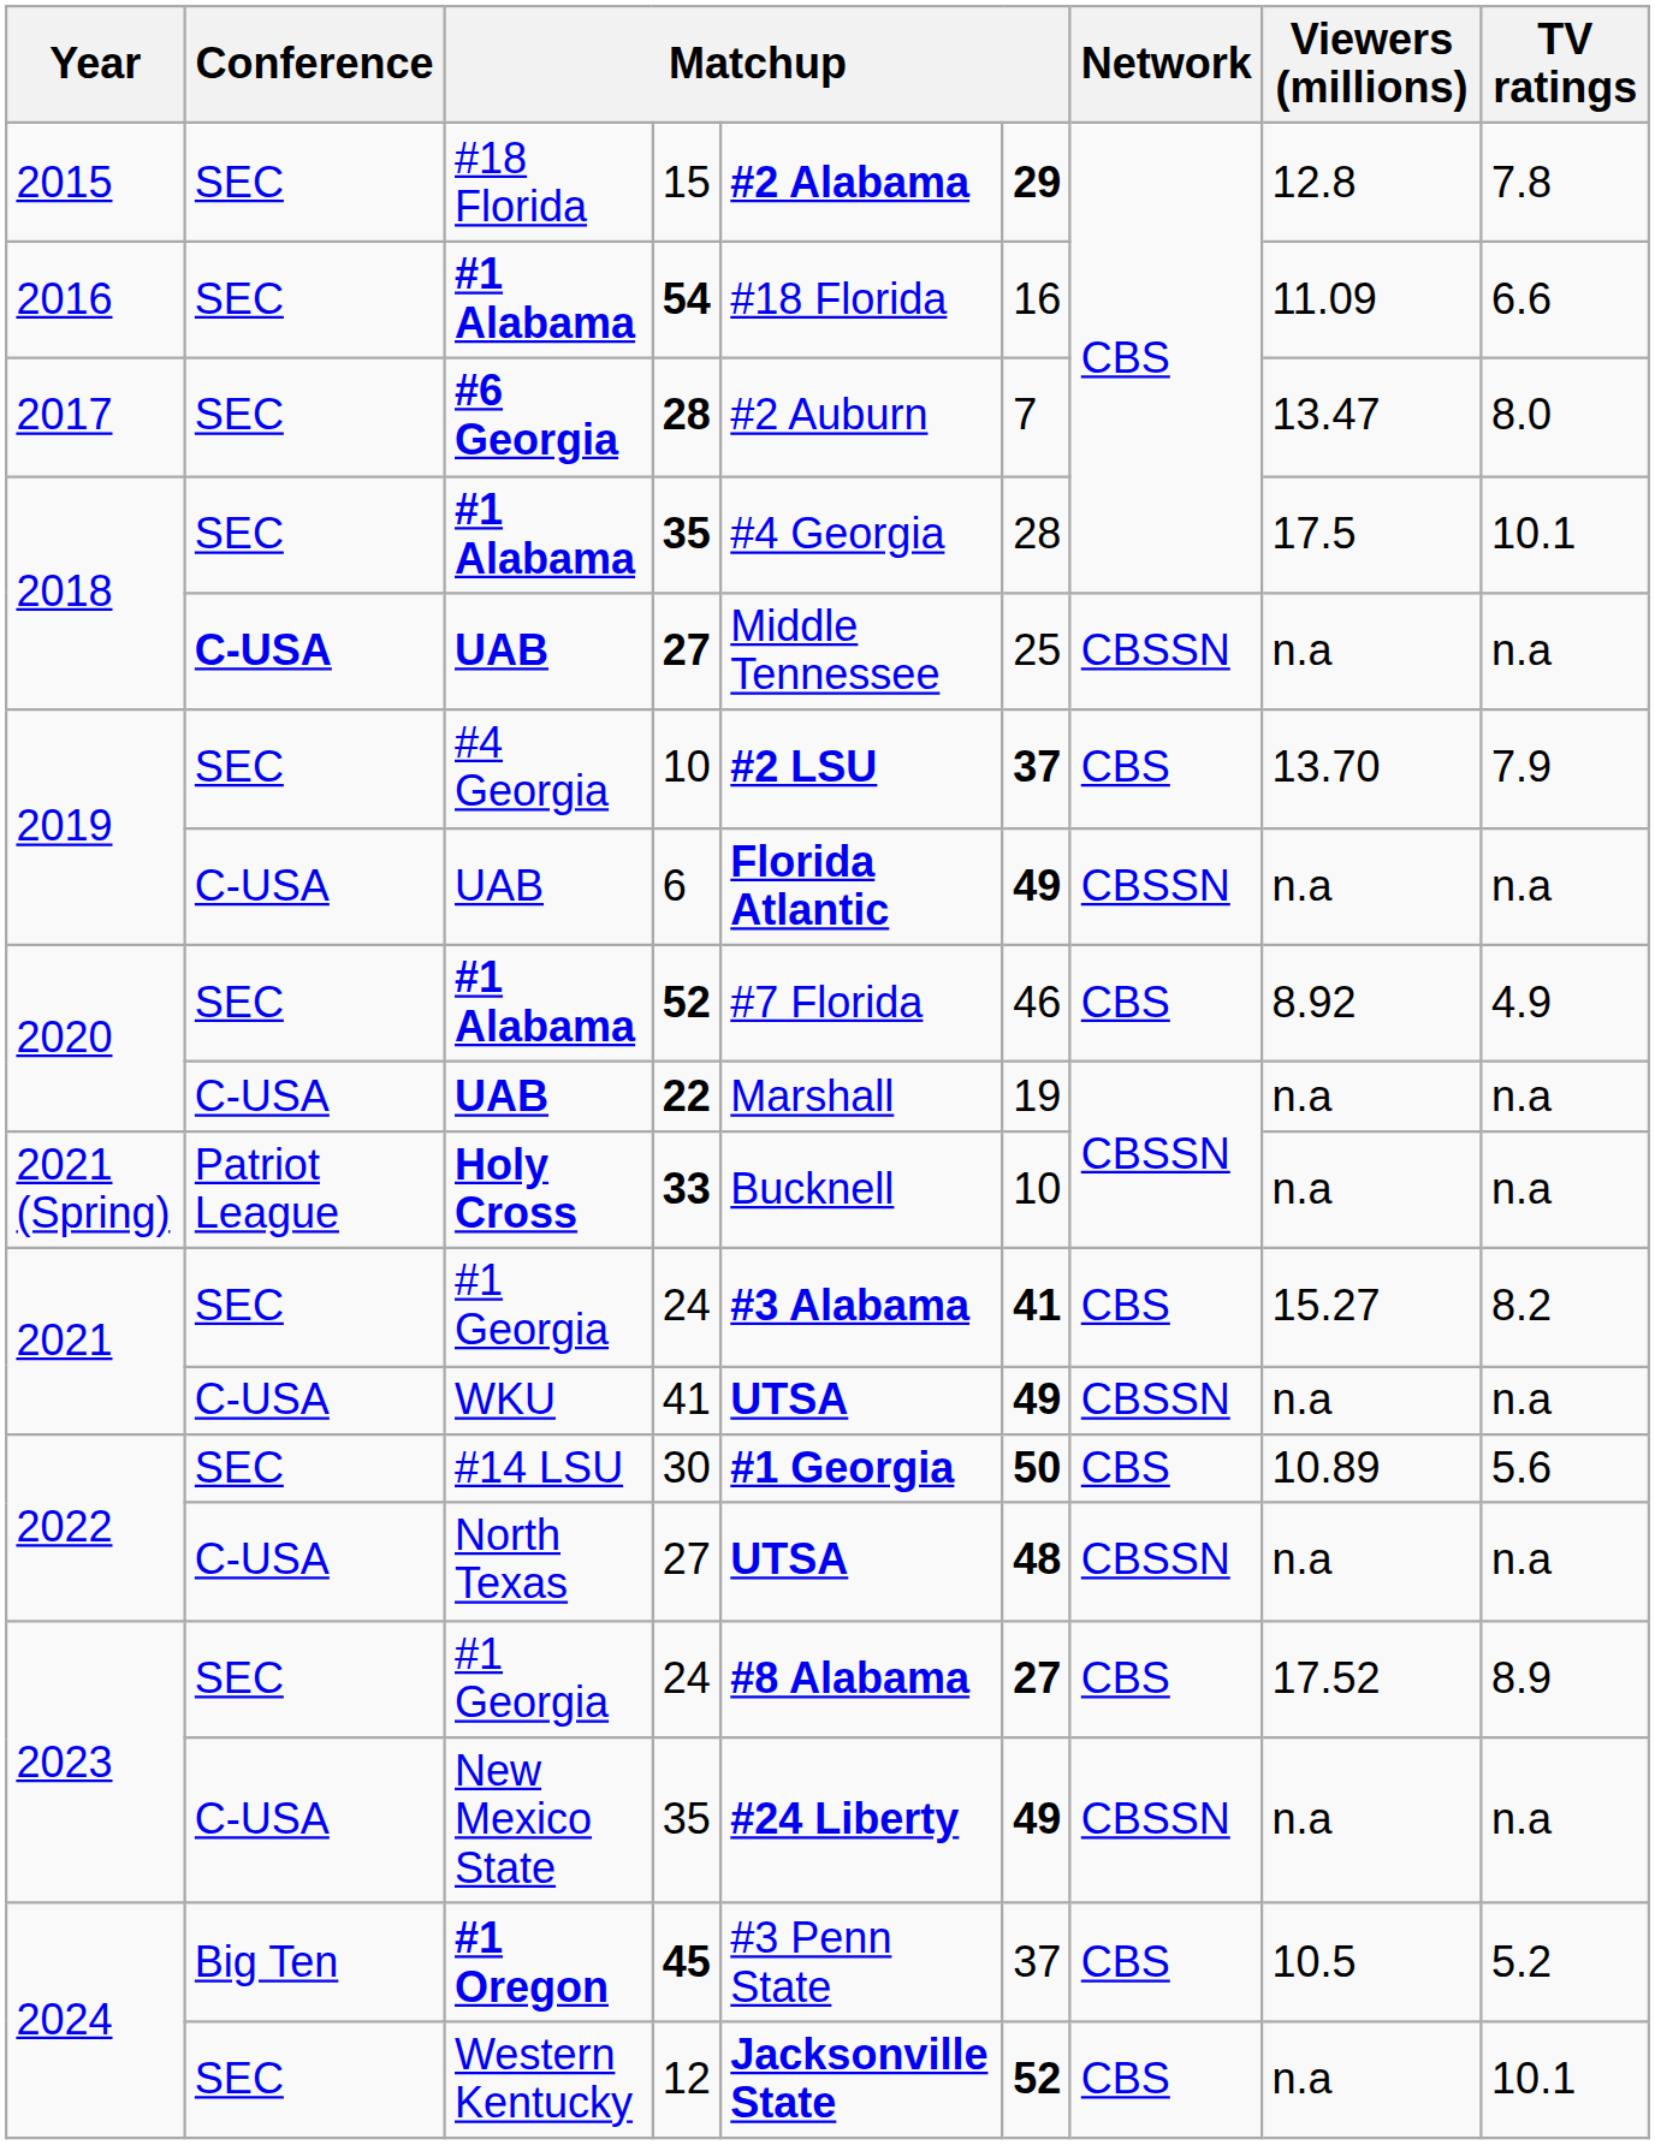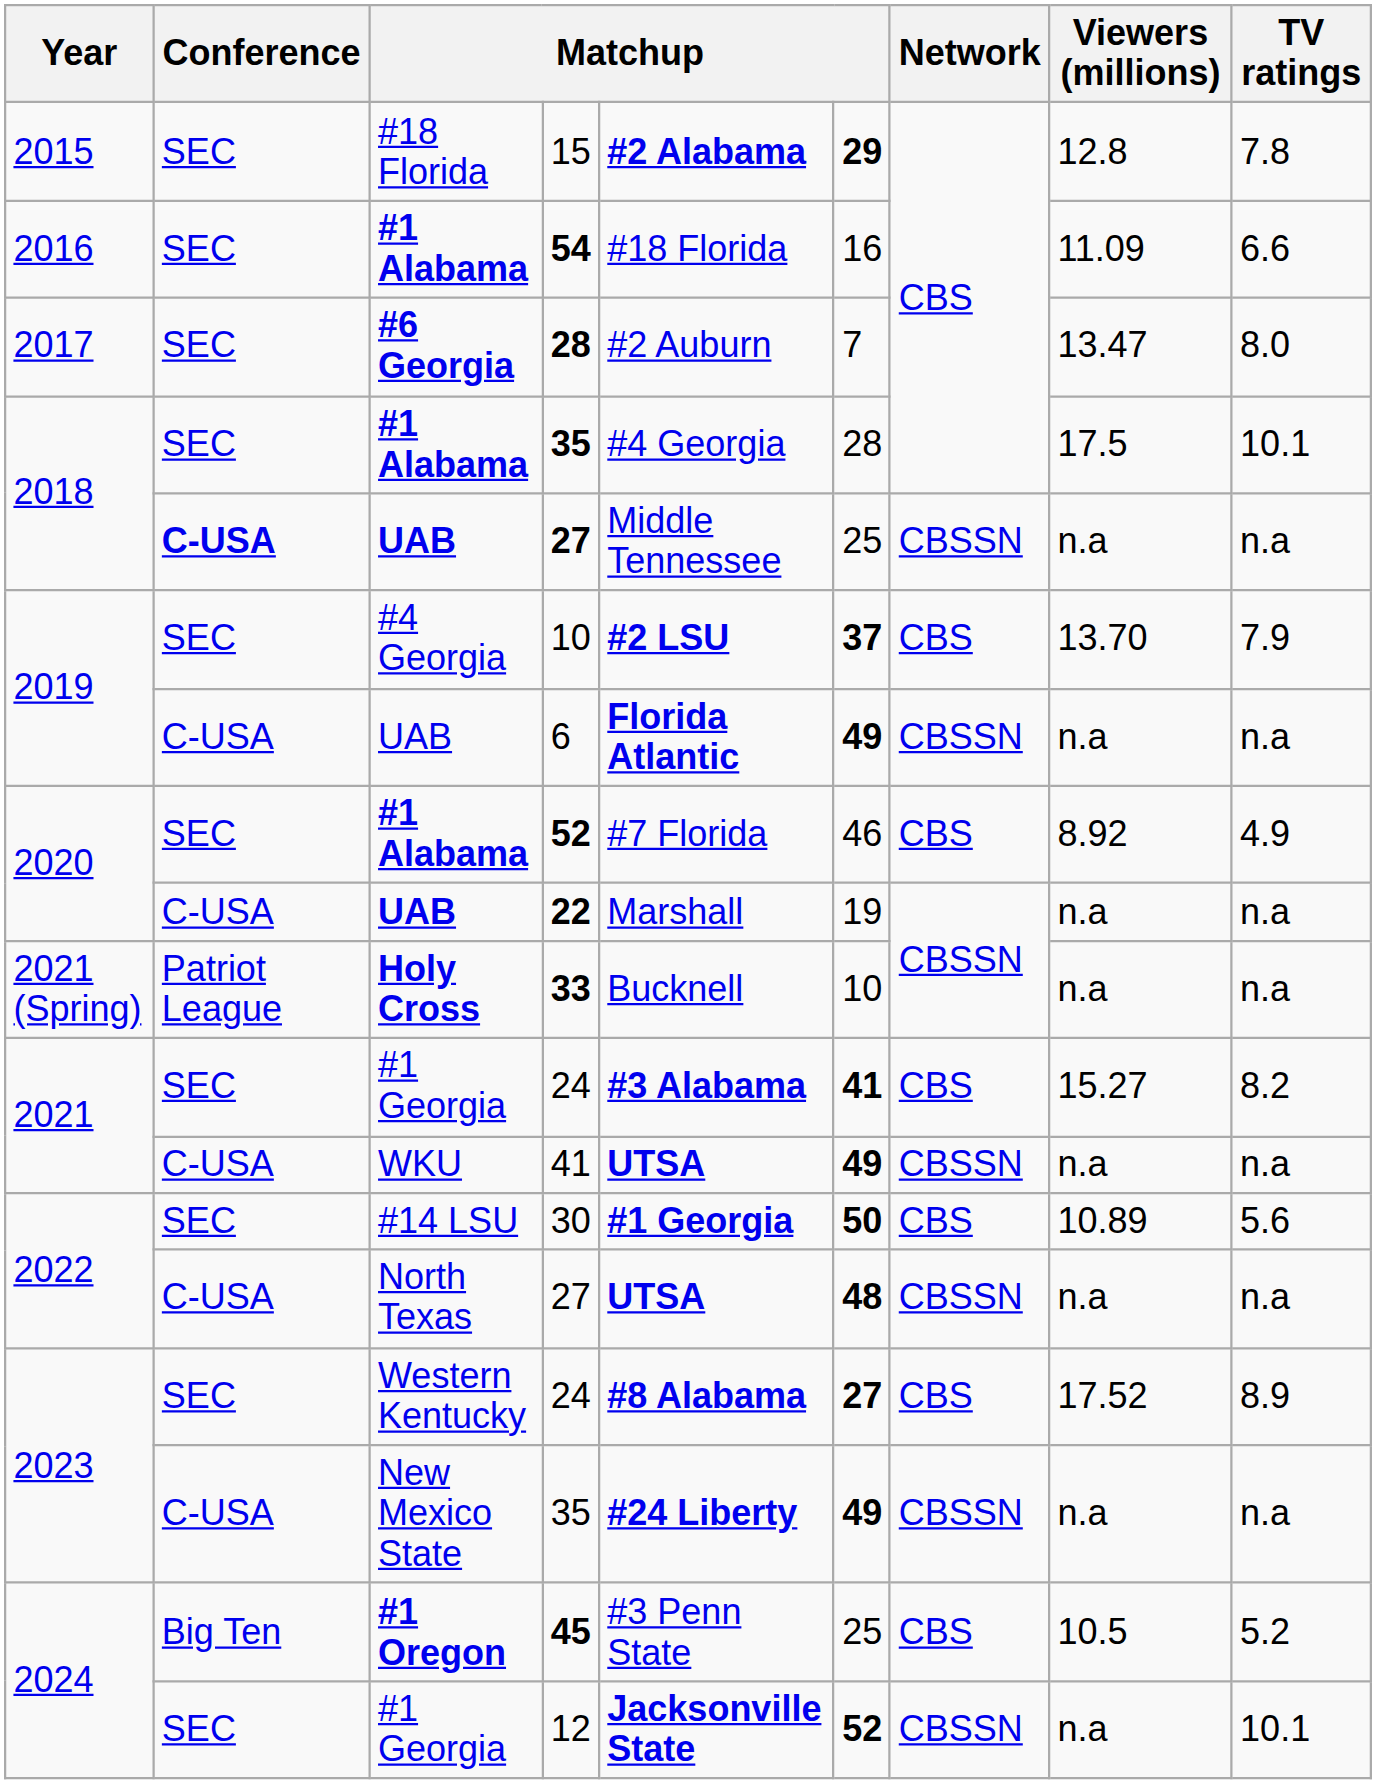 <table class="wikitable">
 <tr>
 <th>Year</th>
 <th>Conference</th>
 <th colspan="4">Matchup</th>
 <th>Network</th>
 <th>Viewers (millions)</th>
 <th>TV ratings</th>
 </tr>
 <tr>
 <td><a href='#'>2015</a></td>
 <td><a href='#'>SEC</a></td>
 <td><a href='#'>#18 Florida</a></td>
 <td>15</td>
 <td><a href='#'><strong>#2 Alabama</strong></a></td>
 <td><strong>29</strong></td>
 <td rowspan="4"><a href='#'>CBS</a></td>
 <td>12.8</td>
 <td>7.8</td>
 </tr>
 <tr>
 <td><a href='#'>2016</a></td>
 <td><a href='#'>SEC</a></td>
 <td><a href='#'><strong>#1 Alabama</strong></a></td>
 <td><strong>54</strong></td>
 <td><a href='#'>#18 Florida</a></td>
 <td>16</td>
 <td>11.09</td>
 <td>6.6</td>
 </tr>
 <tr>
 <td><a href='#'>2017</a></td>
 <td><a href='#'>SEC</a></td>
 <td><a href='#'><strong>#6 Georgia</strong></a></td>
 <td><strong>28</strong></td>
 <td><a href='#'>#2 Auburn</a></td>
 <td>7</td>
 <td>13.47</td>
 <td>8.0</td>
 </tr>
 <tr>
 <td rowspan="2"><a href='#'>2018</a></td>
 <td><a href='#'>SEC</a></td>
 <td><a href='#'><strong>#1 Alabama</strong></a></td>
 <td><strong>35</strong></td>
 <td><a href='#'>#4 Georgia</a></td>
 <td>28</td>
 <td>17.5</td>
 <td>10.1</td>
 </tr>
 <tr>
 <td><strong><a href='#'>C-USA</a></strong></td>
 <td><a href='#'><strong>UAB</strong></a></td>
 <td><strong>27</strong></td>
 <td><a href='#'>Middle Tennessee</a></td>
 <td>25</td>
 <td><a href='#'>CBSSN</a></td>
 <td>n.a</td>
 <td>n.a</td>
 </tr>
 <tr>
 <td rowspan="2"><a href='#'>2019</a></td>
 <td><a href='#'>SEC</a></td>
 <td><a href='#'>#4 Georgia</a></td>
 <td>10</td>
 <td><a href='#'><strong>#2 LSU</strong></a></td>
 <td><strong>37</strong></td>
 <td><a href='#'>CBS</a></td>
 <td>13.70</td>
 <td>7.9</td>
 </tr>
 <tr>
 <td><a href='#'>C-USA</a></td>
 <td><a href='#'>UAB</a></td>
 <td>6</td>
 <td><a href='#'><strong>Florida Atlantic</strong></a></td>
 <td><strong>49</strong></td>
 <td><a href='#'>CBSSN</a></td>
 <td>n.a</td>
 <td>n.a</td>
 </tr>
 <tr>
 <td rowspan="2"><a href='#'>2020</a></td>
 <td><a href='#'>SEC</a></td>
 <td><a href='#'><strong>#1 Alabama</strong></a></td>
 <td><strong>52</strong></td>
 <td><a href='#'>#7 Florida</a></td>
 <td>46</td>
 <td><a href='#'>CBS</a></td>
 <td>8.92</td>
 <td>4.9</td>
 </tr>
 <tr>
 <td><a href='#'>C-USA</a></td>
 <td><a href='#'><strong>UAB</strong></a></td>
 <td><strong>22</strong></td>
 <td><a href='#'>Marshall</a></td>
 <td>19</td>
 <td rowspan=2><a href='#'>CBSSN</a></td>
 <td>n.a</td>
 <td>n.a</td>
 </tr>
 <tr>
 <td><a href='#'>2021 (Spring)</a></td>
 <td><a href='#'>Patriot League</a></td>
 <td><a href='#'><strong>Holy Cross</strong></a></td>
 <td><strong>33</strong></td>
 <td><a href='#'>Bucknell</a></td>
 <td>10</td>
 <td>n.a</td>
 <td>n.a</td>
 </tr>
 <tr>
 <td rowspan="2"><a href='#'>2021</a></td>
 <td><a href='#'>SEC</a></td>
 <td><a href='#'>#1 Georgia</a></td>
 <td>24</td>
 <td><a href='#'><strong>#3 Alabama</strong></a></td>
 <td><strong>41</strong></td>
 <td><a href='#'>CBS</a></td>
 <td>15.27</td>
 <td>8.2</td>
 </tr>
 <tr>
 <td><a href='#'>C-USA</a></td>
 <td><a href='#'>WKU</a></td>
 <td>41</td>
 <td><a href='#'><strong>UTSA</strong></a></td>
 <td><strong>49</strong></td>
 <td><a href='#'>CBSSN</a></td>
 <td>n.a</td>
 <td>n.a</td>
 </tr>
 <tr>
 <td rowspan="2"><a href='#'>2022</a></td>
 <td><a href='#'>SEC</a></td>
 <td><a href='#'>#14 LSU</a></td>
 <td>30</td>
 <td><a href='#'><strong>#1 Georgia</strong></a></td>
 <td><strong>50</strong></td>
 <td><a href='#'>CBS</a></td>
 <td>10.89</td>
 <td>5.6</td>
 </tr>
 <tr>
 <td><a href='#'>C-USA</a></td>
 <td><a href='#'>North Texas</a></td>
 <td>27</td>
 <td><a href='#'><strong>UTSA</strong></a></td>
 <td><strong>48</strong></td>
 <td><a href='#'>CBSSN</a></td>
 <td>n.a</td>
 <td>n.a</td>
 </tr>
 <tr>
 <td rowspan="2"><a href='#'>2023</a></td>
 <td><a href='#'>SEC</a></td>
-<td><a href='#'>#1 Georgia</a></td>
+<td><a href='#'>Western Kentucky</a></td>
 <td>24</td>
 <td><a href='#'><strong>#8 Alabama</strong></a></td>
 <td><strong>27</strong></td>
 <td><a href='#'>CBS</a></td>
 <td>17.52</td>
 <td>8.9</td>
 </tr>
 <tr>
 <td><a href='#'>C-USA</a></td>
 <td><a href='#'>New Mexico State</a></td>
 <td>35</td>
 <td><a href='#'><strong>#24 Liberty</strong></a></td>
 <td><strong>49</strong></td>
 <td><a href='#'>CBSSN</a></td>
 <td>n.a</td>
 <td>n.a</td>
 </tr>
 <tr>
 <td rowspan="2"><a href='#'>2024</a></td>
 <td><a href='#'>Big Ten</a></td>
 <td><a href='#'><strong>#1 Oregon</strong></a></td>
 <td><strong>45</strong></td>
 <td><a href='#'>#3 Penn State</a></td>
-<td>37</td>
+<td>25</td>
 <td><a href='#'>CBS</a></td>
 <td>10.5</td>
 <td>5.2</td>
 </tr>
 <tr>
 <td><a href='#'>SEC</a></td>
-<td><a href='#'>Western Kentucky</a></td>
+<td><a href='#'>#1 Georgia</a></td>
 <td>12</td>
 <td><a href='#'><strong>Jacksonville State</strong></a></td>
 <td><strong>52</strong></td>
-<td><a href='#'>CBS</a></td>
+<td><a href='#'>CBSSN</a></td>
 <td>n.a</td>
 <td>10.1</td>
 </tr>
 </table>
